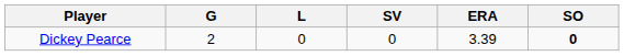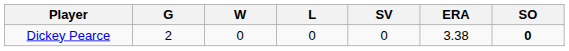 <table class="wikitable sortable">
 <tr>
 <th bgcolor="#DDDDFF" width="16%">Player</th>
 <th bgcolor="#DDDDFF" width="9%">G</th>
+<th bgcolor="#DDDDFF" width="9%">W</th>
 <th bgcolor="#DDDDFF" width="9%">L</th>
 <th bgcolor="#DDDDFF" width="9%">SV</th>
 <th bgcolor="#DDDDFF" width="9%">ERA</th>
 <th bgcolor="#DDDDFF" width="9%">SO</th>
 </tr>
 <tr align=center>
 <td><a href='#'>Dickey Pearce</a></td>
 <td>2</td>
 <td>0</td>
 <td>0</td>
-<td>3.39</td>
+<td>0</td>
+<td>3.38</td>
 <td><strong>0</strong></td>
 </tr>
 </table>
